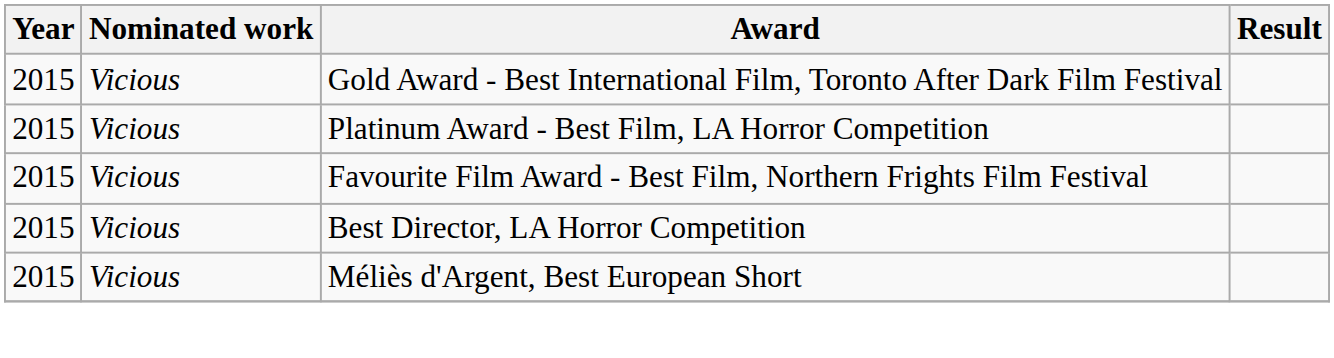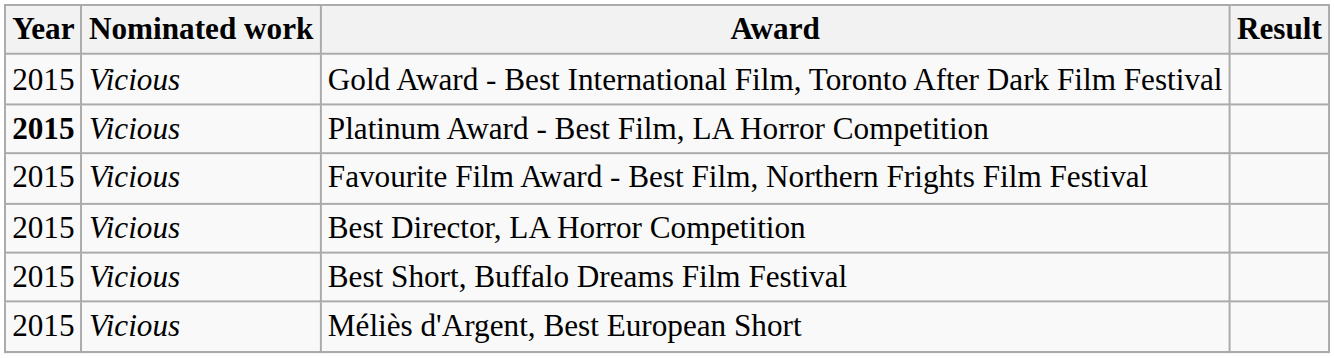 <table class="wikitable">
 <tr>
 <th>Year</th>
 <th>Nominated work</th>
 <th>Award</th>
 <th>Result</th>
 </tr>
 <tr>
 <td>2015</td>
 <td><em>Vicious</em></td>
 <td>Gold Award - Best International Film, Toronto After Dark Film Festival</td>
 <td></td>
 </tr>
 <tr>
-<td>2015</td>
+<td><strong>2015</strong></td>
 <td><em>Vicious</em></td>
 <td>Platinum Award - Best Film, LA Horror Competition</td>
 <td></td>
 </tr>
 <tr>
 <td>2015</td>
 <td><em>Vicious</em></td>
 <td>Favourite Film Award - Best Film, Northern Frights Film Festival</td>
 <td></td>
 </tr>
 <tr>
 <td>2015</td>
 <td><em>Vicious</em></td>
 <td>Best Director, LA Horror Competition</td>
 <td></td>
 </tr>
 <tr>
 <td>2015</td>
 <td><em>Vicious</em></td>
+<td>Best Short, Buffalo Dreams Film Festival</td>
+<td></td>
+</tr>
+<tr>
+<td>2015</td>
+<td><em>Vicious</em></td>
 <td>Méliès d'Argent, Best European Short</td>
 <td></td>
 </tr>
 <tr>
 </tr>
 </table>
